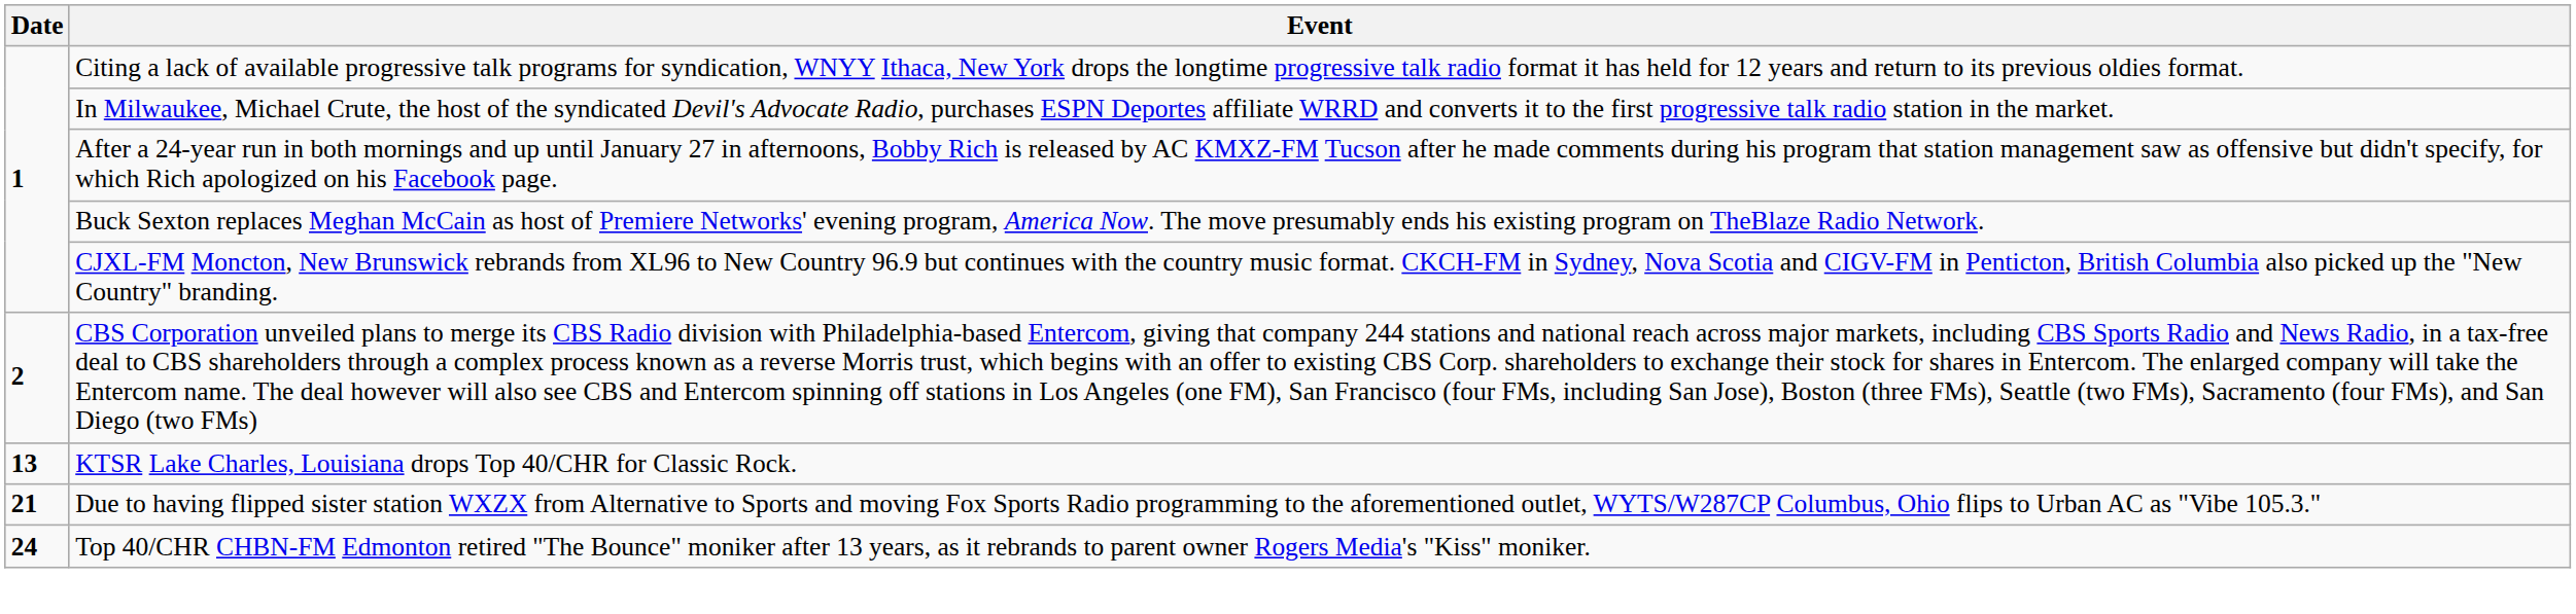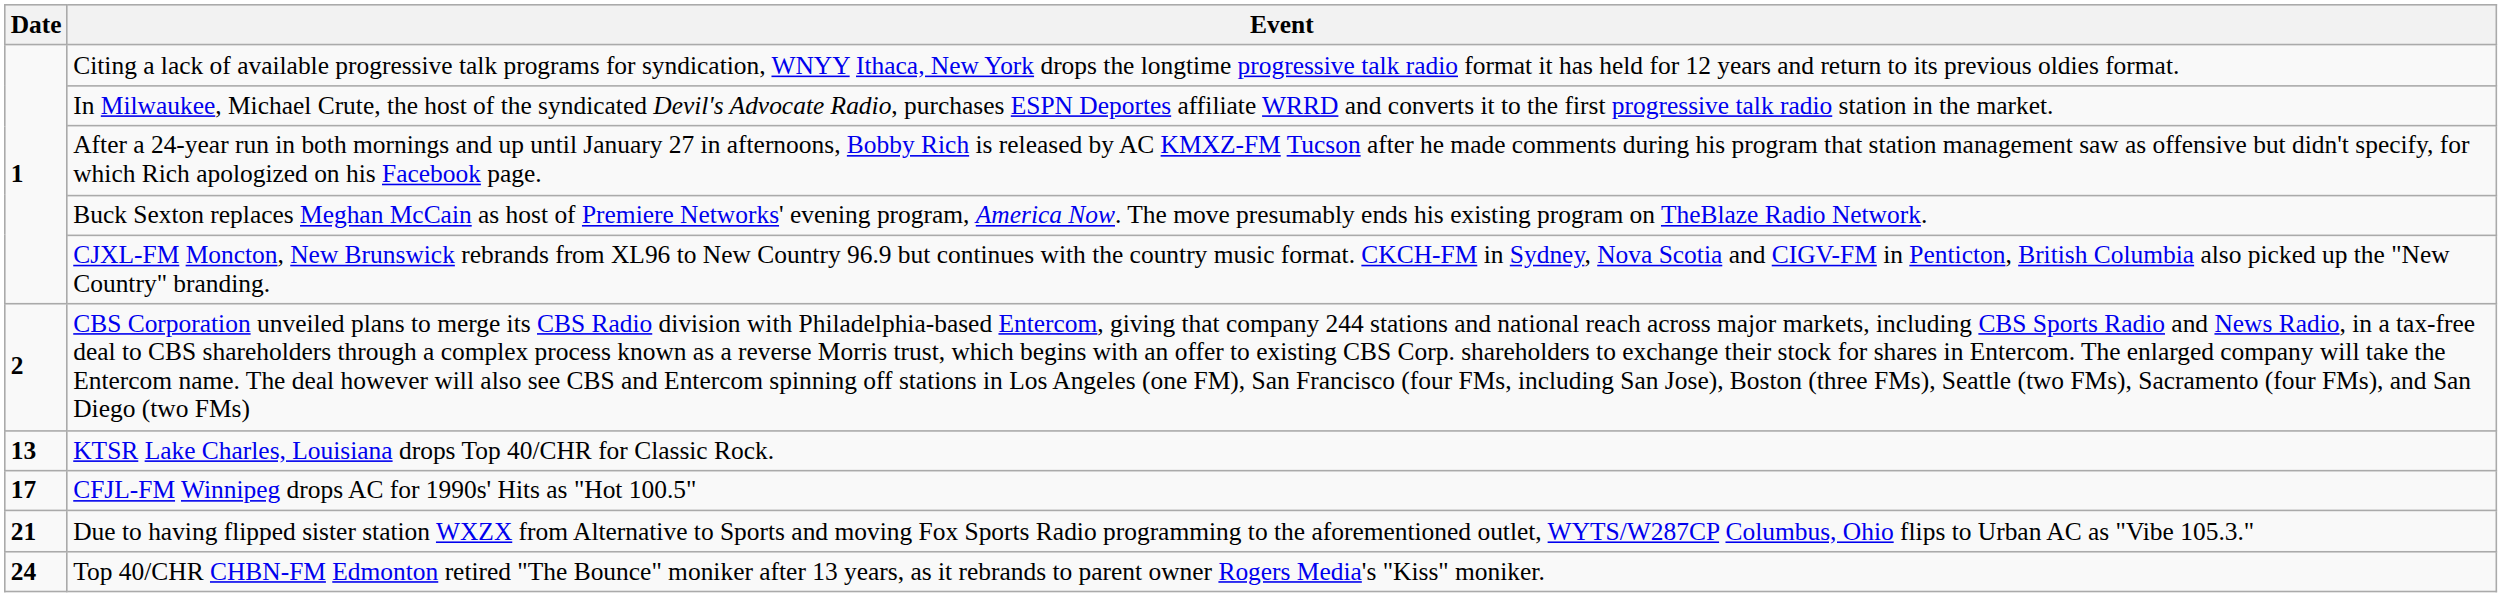 <table class="wikitable">
 <tr>
 <th>Date</th>
 <th>Event</th>
 </tr>
 <tr>
 <td rowspan=5><strong>1</strong></td>
 <td>Citing a lack of available progressive talk programs for syndication, <a href='#'>WNYY</a> <a href='#'>Ithaca, New York</a> drops the longtime <a href='#'>progressive talk radio</a> format it has held for 12 years and return to its previous oldies format.</td>
 </tr>
 <tr>
 <td>In <a href='#'>Milwaukee</a>, Michael Crute, the host of the syndicated <em>Devil's Advocate Radio</em>, purchases <a href='#'>ESPN Deportes</a> affiliate <a href='#'>WRRD</a> and converts it to the first <a href='#'>progressive talk radio</a> station in the market.</td>
 </tr>
 <tr>
 <td>After a 24-year run in both mornings and up until January 27 in afternoons, <a href='#'>Bobby Rich</a> is released by AC <a href='#'>KMXZ-FM</a> <a href='#'>Tucson</a> after he made comments during his program that station management saw as offensive but didn't specify, for which Rich apologized on his <a href='#'>Facebook</a> page.</td>
 </tr>
 <tr>
 <td>Buck Sexton replaces <a href='#'>Meghan McCain</a> as host of <a href='#'>Premiere Networks</a>' evening program, <em><a href='#'>America Now</a></em>. The move presumably ends his existing program on <a href='#'>TheBlaze Radio Network</a>.</td>
 </tr>
 <tr>
 <td><a href='#'>CJXL-FM</a> <a href='#'>Moncton</a>, <a href='#'>New Brunswick</a> rebrands from XL96 to New Country 96.9 but continues with the country music format. <a href='#'>CKCH-FM</a> in <a href='#'>Sydney</a>, <a href='#'>Nova Scotia</a> and <a href='#'>CIGV-FM</a> in <a href='#'>Penticton</a>, <a href='#'>British Columbia</a> also picked up the "New Country" branding.</td>
 </tr>
 <tr>
 <td><strong>2</strong></td>
 <td><a href='#'>CBS Corporation</a> unveiled plans to merge its <a href='#'>CBS Radio</a> division with Philadelphia-based <a href='#'>Entercom</a>, giving that company 244 stations and national reach across major markets, including <a href='#'>CBS Sports Radio</a> and <a href='#'>News Radio</a>, in a tax-free deal to CBS shareholders through a complex process known as a reverse Morris trust, which begins with an offer to existing CBS Corp. shareholders to exchange their stock for shares in Entercom. The enlarged company will take the Entercom name. The deal however will also see CBS and Entercom spinning off stations in Los Angeles (one FM), San Francisco (four FMs, including San Jose), Boston (three FMs), Seattle (two FMs), Sacramento (four FMs), and San Diego (two FMs)</td>
 </tr>
 <tr>
 <td><strong>13</strong></td>
 <td><a href='#'>KTSR</a> <a href='#'>Lake Charles, Louisiana</a> drops Top 40/CHR for Classic Rock.</td>
 </tr>
 <tr>
+<td><strong>17</strong></td>
+<td><a href='#'>CFJL-FM</a> <a href='#'>Winnipeg</a> drops AC for 1990s' Hits as "Hot 100.5"</td>
+</tr>
+<tr>
 <td><strong>21</strong></td>
 <td>Due to having flipped sister station <a href='#'>WXZX</a> from Alternative to Sports and moving Fox Sports Radio programming to the aforementioned outlet, <a href='#'>WYTS/W287CP</a> <a href='#'>Columbus, Ohio</a> flips to Urban AC as "Vibe 105.3."</td>
 </tr>
 <tr>
 <td><strong>24</strong></td>
 <td>Top 40/CHR <a href='#'>CHBN-FM</a> <a href='#'>Edmonton</a> retired "The Bounce" moniker after 13 years, as it rebrands to parent owner <a href='#'>Rogers Media</a>'s "Kiss" moniker.</td>
 </tr>
 </table>
